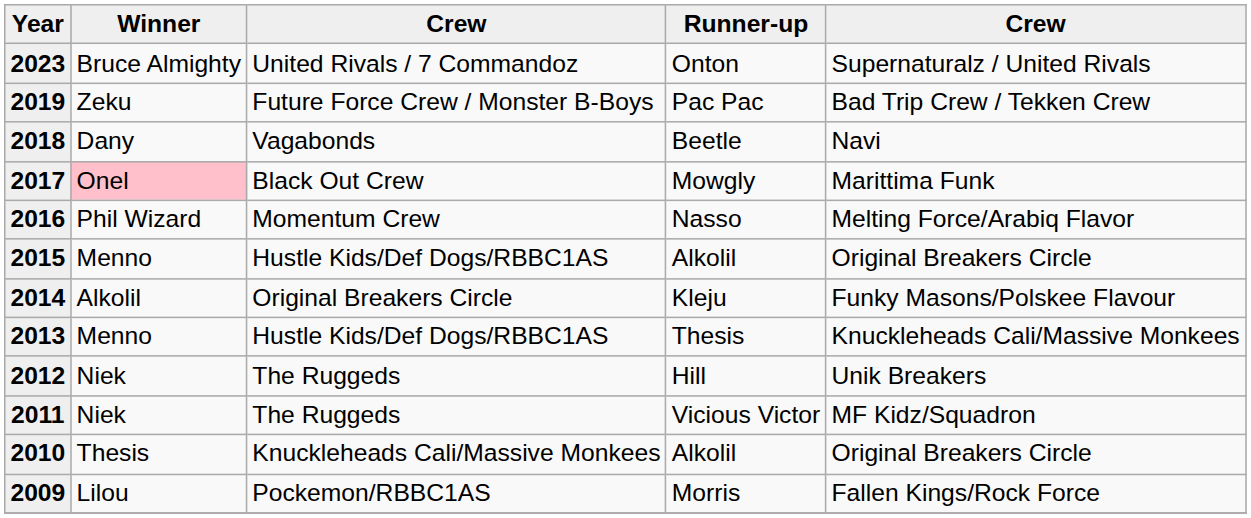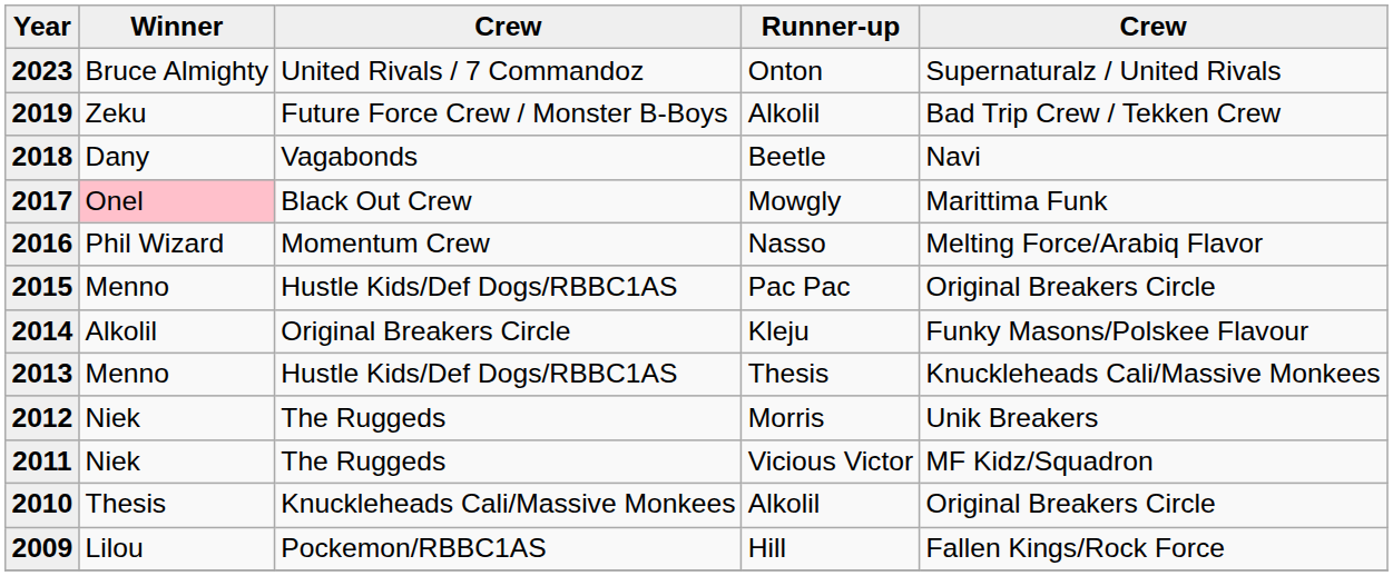 <table class="wikitable">
 <tr>
 <th scope="col" style="background:#efefef;">Year</th>
 <th scope="col" style="background:#efefef;">Winner</th>
 <th scope="col" style="background:#efefef;">Crew</th>
 <th scope="col" style="background:#efefef;">Runner-up</th>
 <th scope="col" style="background:#efefef;">Crew</th>
 </tr>
 <tr>
 <th scope="row" style="background:#efefef;">2023</th>
 <td> Bruce Almighty</td>
 <td>United Rivals / 7 Commandoz</td>
 <td> Onton</td>
 <td>Supernaturalz / United Rivals</td>
 </tr>
 <tr>
 <th scope="row" style="background:#efefef;">2019</th>
 <td> Zeku</td>
 <td>Future Force Crew / Monster B-Boys</td>
-<td> Pac Pac</td>
+<td> Alkolil</td>
 <td>Bad Trip Crew / Tekken Crew</td>
 </tr>
 <tr>
 <th scope="row" style="background:#efefef;">2018</th>
 <td> Dany</td>
 <td>Vagabonds</td>
 <td> Beetle</td>
 <td>Navi</td>
 </tr>
 <tr>
 <th scope="row" style="background:#efefef;">2017</th>
 <td style="background: pink;"> Onel</td>
 <td>Black Out Crew</td>
 <td> Mowgly</td>
 <td>Marittima Funk</td>
 </tr>
 <tr>
 <th scope="row" style="background:#efefef;">2016</th>
 <td> Phil Wizard</td>
 <td>Momentum Crew</td>
 <td> Nasso</td>
 <td>Melting Force/Arabiq Flavor</td>
 </tr>
 <tr>
 <th scope="row" style="background:#efefef;">2015</th>
 <td> Menno</td>
 <td>Hustle Kids/Def Dogs/RBBC1AS</td>
-<td> Alkolil</td>
+<td> Pac Pac</td>
 <td>Original Breakers Circle</td>
 </tr>
 <tr>
 <th scope="row" style="background:#efefef;">2014</th>
 <td> Alkolil</td>
 <td>Original Breakers Circle</td>
 <td> Kleju</td>
 <td>Funky Masons/Polskee Flavour</td>
 </tr>
 <tr>
 <th scope="row" style="background:#efefef;">2013</th>
 <td> Menno</td>
 <td>Hustle Kids/Def Dogs/RBBC1AS</td>
 <td> Thesis</td>
 <td>Knuckleheads Cali/Massive Monkees</td>
 </tr>
 <tr>
 <th scope="row" style="background:#efefef;">2012</th>
 <td> Niek</td>
 <td>The Ruggeds</td>
-<td> Hill</td>
+<td> Morris</td>
 <td>Unik Breakers</td>
 </tr>
 <tr>
 <th scope="row" style="background:#efefef;">2011</th>
 <td> Niek</td>
 <td>The Ruggeds</td>
 <td> Vicious Victor</td>
 <td>MF Kidz/Squadron</td>
 </tr>
 <tr>
 <th scope="row" style="background:#efefef;">2010</th>
 <td> Thesis</td>
 <td>Knuckleheads Cali/Massive Monkees</td>
 <td> Alkolil</td>
 <td>Original Breakers Circle</td>
 </tr>
 <tr>
 <th scope="row" style="background:#efefef;">2009</th>
 <td> Lilou</td>
 <td>Pockemon/RBBC1AS</td>
-<td> Morris</td>
+<td> Hill</td>
 <td>Fallen Kings/Rock Force</td>
 </tr>
 <tr>
 </tr>
 </table>
